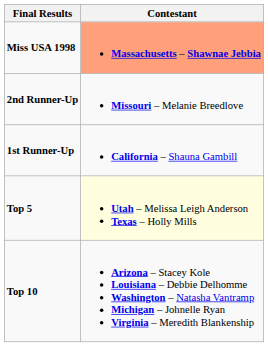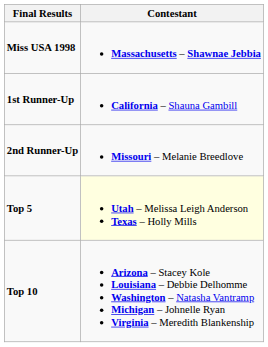 <table class="wikitable sortable" style="font-size: 95%;">
 <tr>
 <th>Final Results</th>
 <th>Contestant</th>
 </tr>
 <tr>
 <td><strong>Miss USA 1998</strong></td>
-<td style="background: lightsalmon;"><br><ul><li><strong> <a href='#'>Massachusetts</a></strong> – <strong><a href='#'>Shawnae Jebbia</a></strong></li></ul></td>
+<td><br><ul><li><strong> <a href='#'>Massachusetts</a></strong> – <strong><a href='#'>Shawnae Jebbia</a></strong></li></ul></td>
+</tr>
+<tr>
+<td><strong>1st Runner-Up</strong></td>
+<td><br><ul><li><strong> <a href='#'>California</a></strong> – <a href='#'>Shauna Gambill</a></li></ul></td>
 </tr>
 <tr>
 <td><strong>2nd Runner-Up</strong></td>
 <td><br><ul><li><strong> <a href='#'>Missouri</a></strong> – Melanie Breedlove</li></ul></td>
-</tr>
-<tr>
-<td><strong>1st Runner-Up</strong></td>
-<td><br><ul><li><strong> <a href='#'>California</a></strong> – <a href='#'>Shauna Gambill</a></li></ul></td>
 </tr>
 <tr>
 <td><strong>Top 5</strong></td>
 <td style="background: lightyellow;"><br><ul><li><strong> <a href='#'>Utah</a></strong> – Melissa Leigh Anderson</li><li><strong> <a href='#'>Texas</a></strong> – Holly Mills</li></ul></td>
 </tr>
 <tr>
 <td><strong>Top 10</strong></td>
 <td><br><ul><li><strong> <a href='#'>Arizona</a></strong> – Stacey Kole</li><li><strong> <a href='#'>Louisiana</a></strong> – Debbie Delhomme</li><li><strong> <a href='#'>Washington</a></strong> – <a href='#'>Natasha Vantramp</a></li><li><strong> <a href='#'>Michigan</a></strong> – Johnelle Ryan</li><li><strong> <a href='#'>Virginia</a></strong> – Meredith Blankenship</li></ul></td>
 </tr>
 </table>
